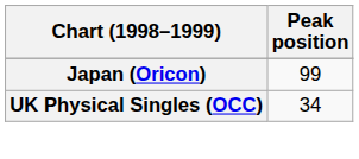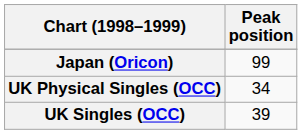 <table class="wikitable plainrowheaders sortable" style="text-align:center;">
 <tr>
 <th>Chart (1998–1999)</th>
 <th>Peak<br>position</th>
 </tr>
 <tr>
 </tr>
 <tr>
 <th scope="row">Japan (<a href='#'>Oricon</a>)</th>
 <td>99</td>
 </tr>
 <tr>
 <th scope="row">UK Physical Singles (<a href='#'>OCC</a>)</th>
 <td>34</td>
 </tr>
+<tr>
+<th scope="row">UK Singles (<a href='#'>OCC</a>)</th>
+<td>39</td>
+</tr>
 </table>
